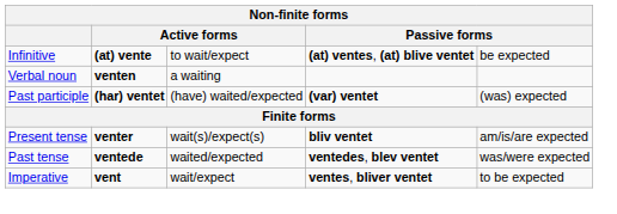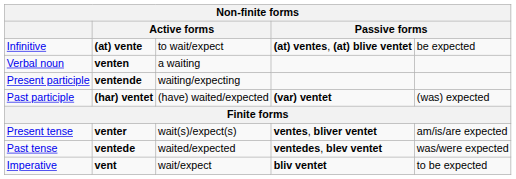 <table class="wikitable">
 <tr>
 <th colspan="5">Non-finite forms</th>
 </tr>
 <tr>
 <th></th>
 <th colspan="2">Active forms</th>
 <th colspan="2">Passive forms</th>
 </tr>
 <tr>
 <td><a href='#'>Infinitive</a></td>
 <td><strong>(at) vente</strong></td>
 <td>to wait/expect</td>
 <td><strong>(at) ventes</strong>, <strong>(at) blive ventet</strong></td>
 <td>be expected</td>
 </tr>
 <tr>
 <td><a href='#'>Verbal noun</a></td>
 <td><strong>venten</strong></td>
 <td>a waiting</td>
 <td></td>
 <td></td>
 </tr>
 <tr>
+<td><a href='#'>Present participle</a></td>
+<td><strong>ventende</strong></td>
+<td>waiting/expecting</td>
+<td></td>
+<td></td>
+</tr>
+<tr>
 <td><a href='#'>Past participle</a></td>
 <td><strong>(har) ventet</strong></td>
 <td>(have) waited/expected</td>
 <td><strong>(var) ventet</strong></td>
 <td>(was) expected</td>
 </tr>
 <tr>
 <th colspan="5">Finite forms</th>
 </tr>
 <tr>
 <td><a href='#'>Present tense</a></td>
 <td><strong>venter</strong></td>
 <td>wait(s)/expect(s)</td>
-<td><strong>bliv ventet</strong></td>
+<td><strong>ventes</strong>, <strong>bliver ventet</strong></td>
 <td>am/is/are expected</td>
 </tr>
 <tr>
 <td><a href='#'>Past tense</a></td>
 <td><strong>ventede</strong></td>
 <td>waited/expected</td>
 <td><strong>ventedes</strong>, <strong>blev ventet</strong></td>
 <td>was/were expected</td>
 </tr>
 <tr>
 <td><a href='#'>Imperative</a></td>
 <td><strong>vent</strong></td>
 <td>wait/expect</td>
-<td><strong>ventes</strong>, <strong>bliver ventet</strong></td>
+<td><strong>bliv ventet</strong></td>
 <td>to be expected</td>
 </tr>
 </table>
